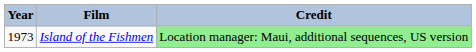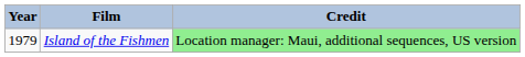 <table class="wikitable" style="font-size:95%;">
 <tr>
 <th style="background:#B0C4DE;">Year</th>
 <th style="background:#B0C4DE;">Film</th>
 <th style="background:#B0C4DE;">Credit</th>
 </tr>
 <tr>
-<td>1973</td>
+<td>1979</td>
 <td><em><a href='#'>Island of the Fishmen</a></em></td>
 <td style="background: lightgreen;">Location manager: Maui, additional sequences, US version</td>
 </tr>
 </table>
